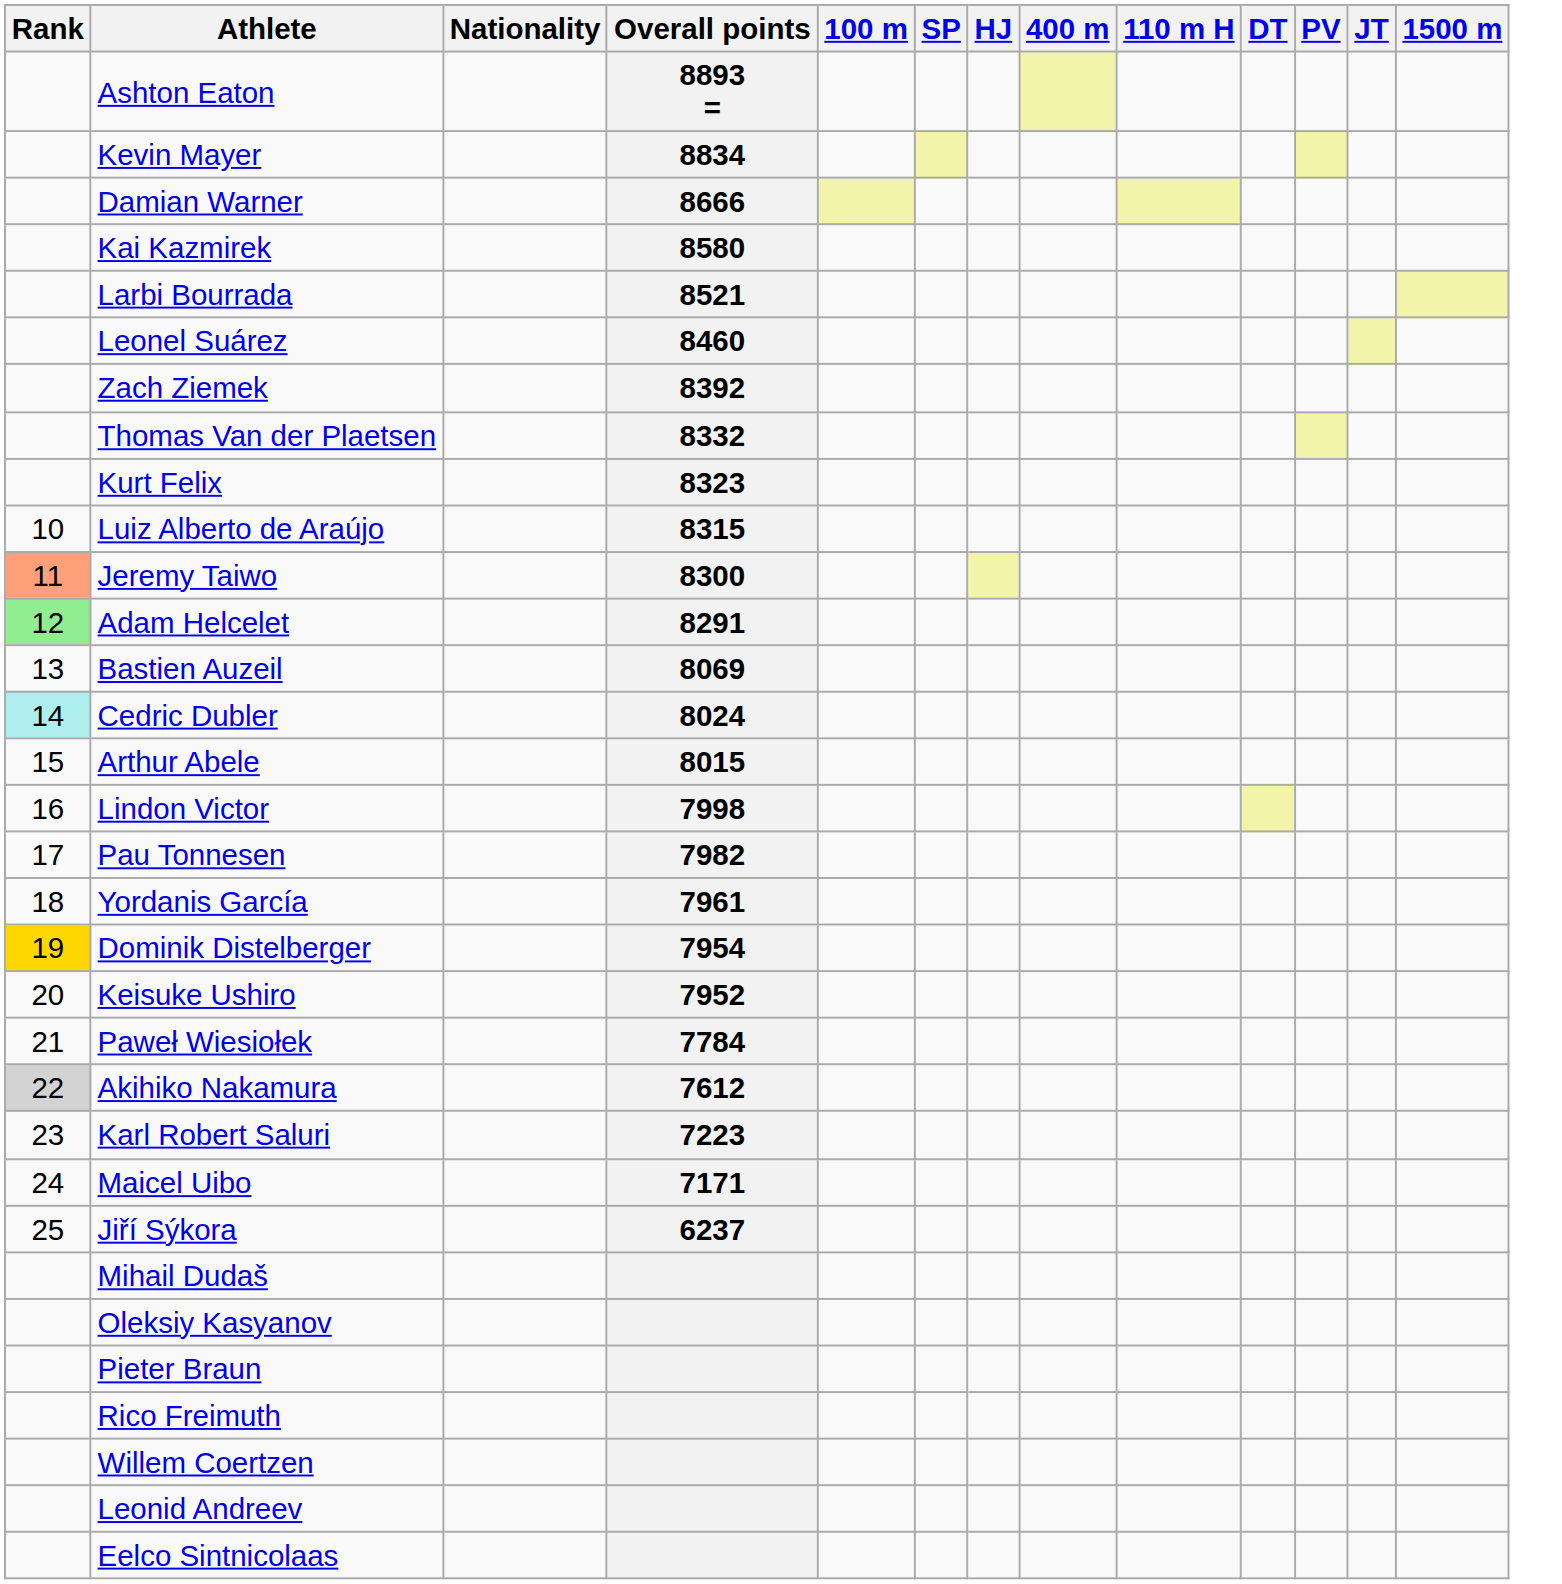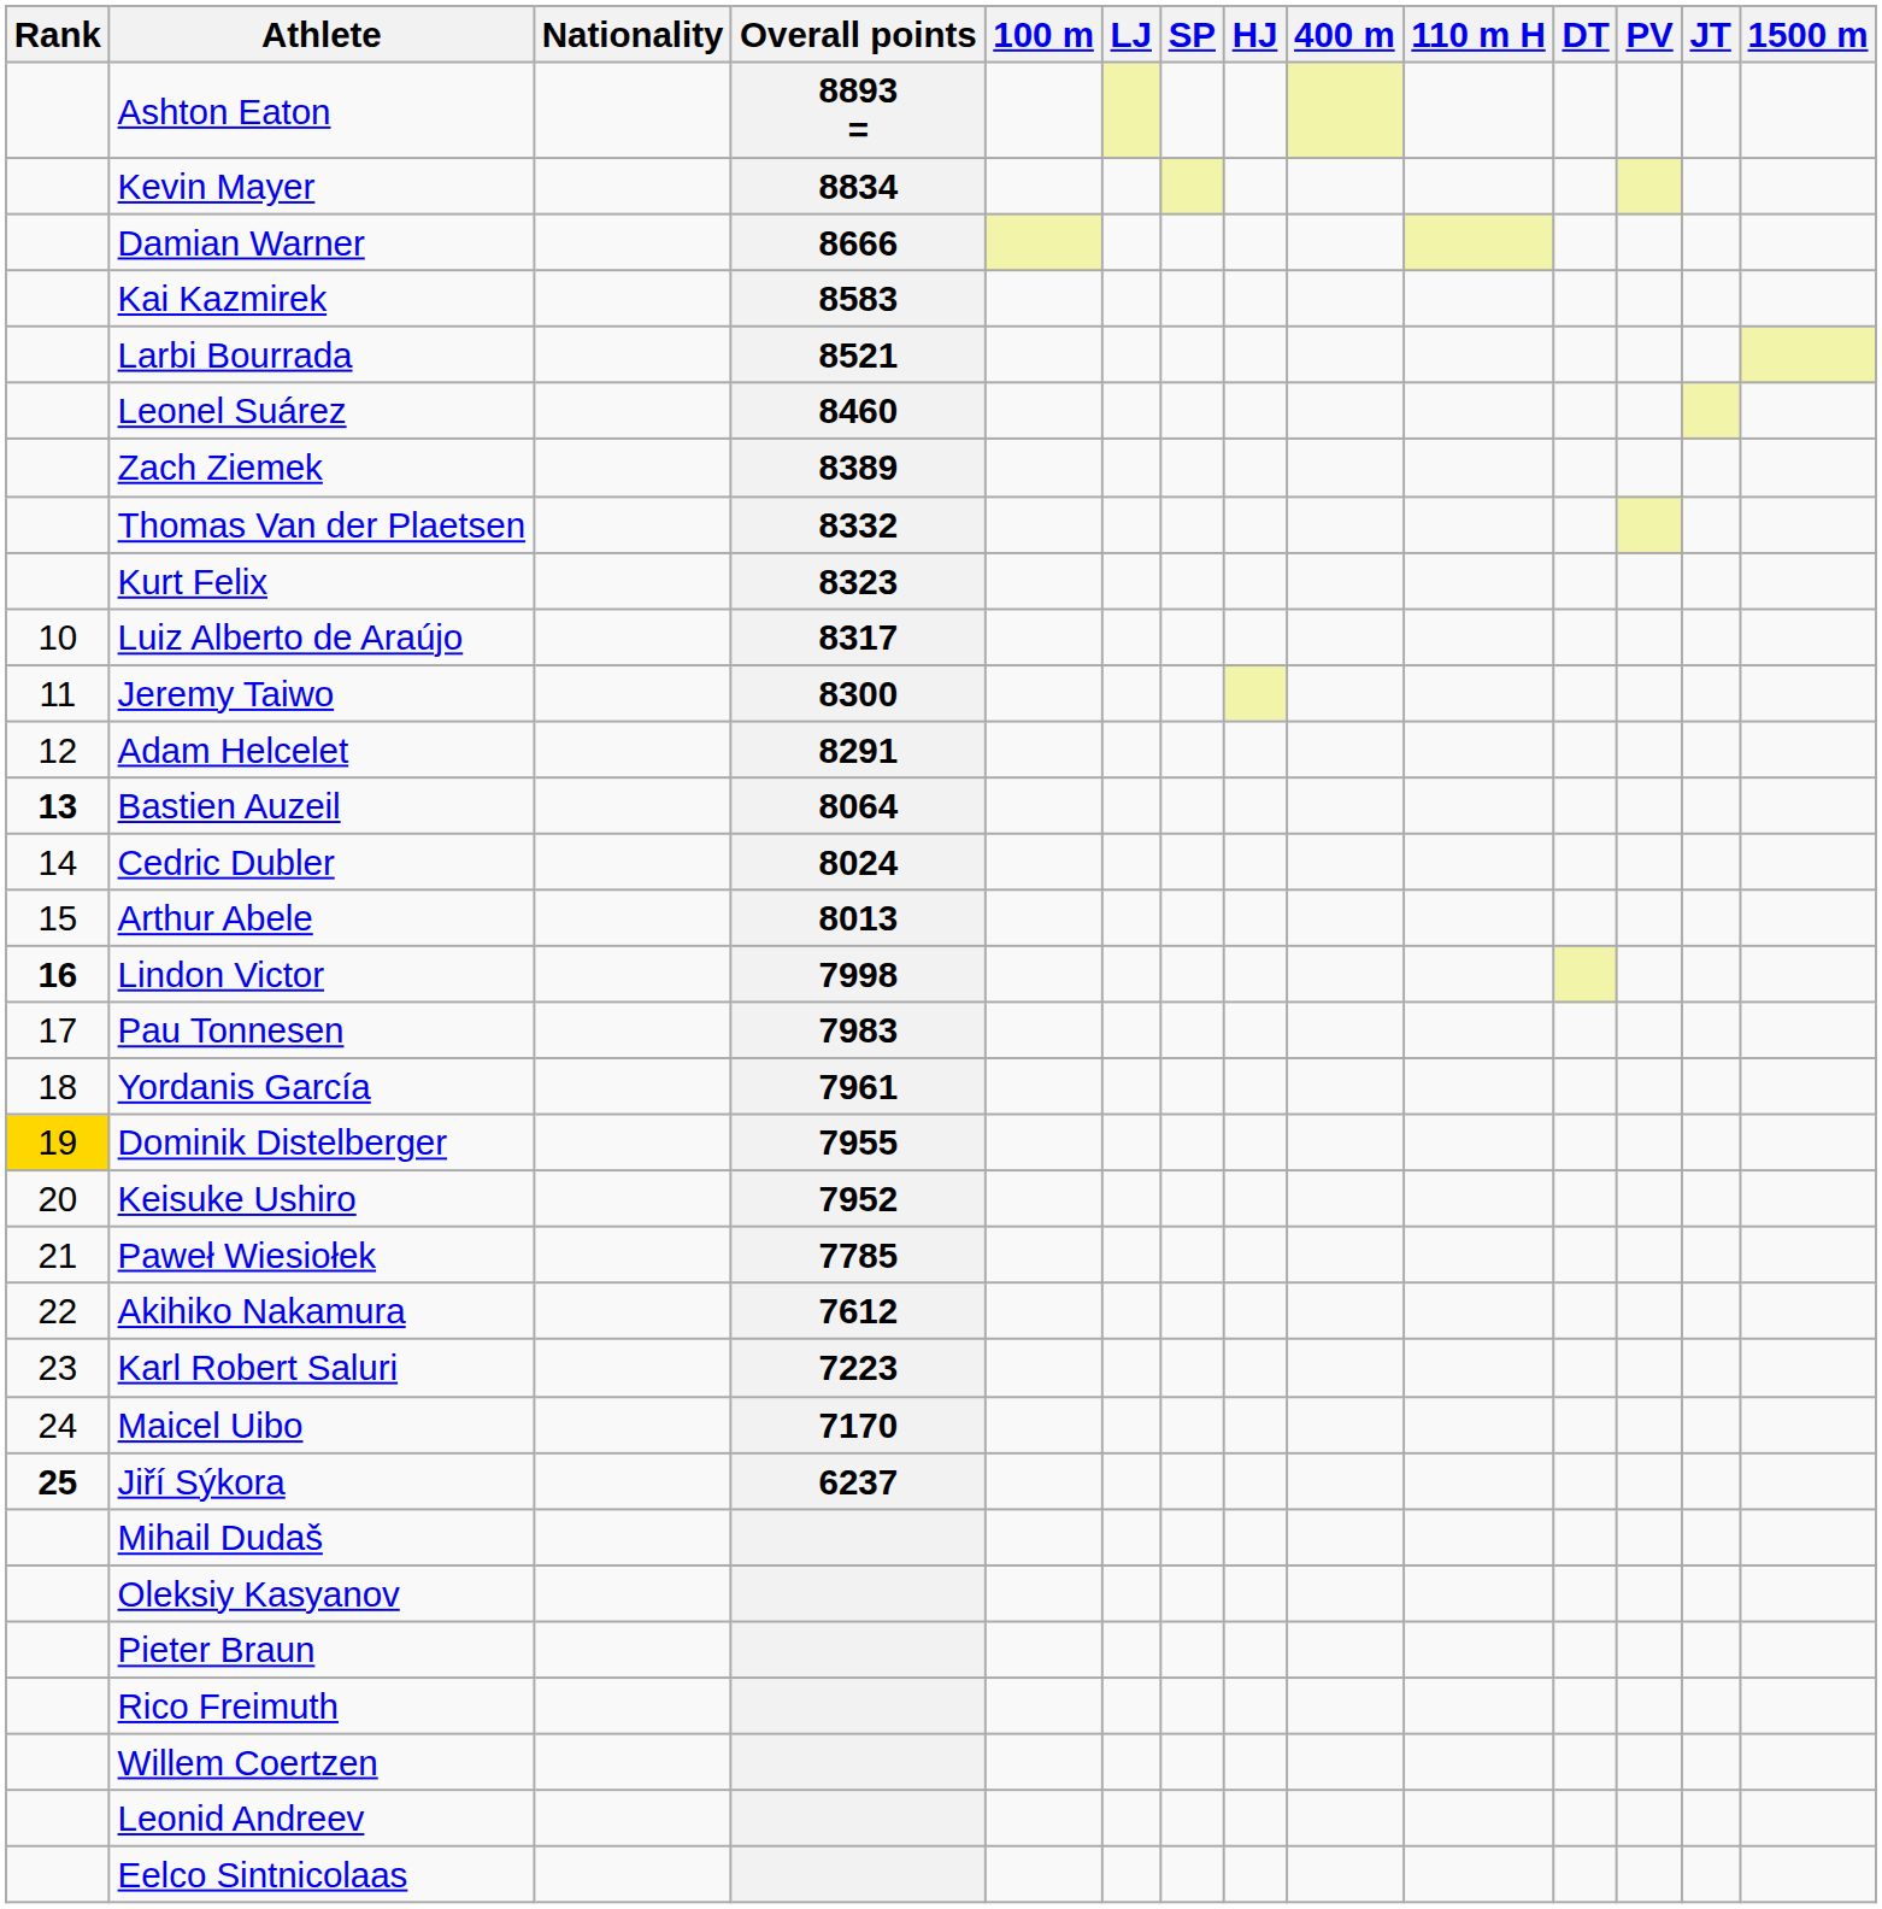 <table class="wikitable sortable" style="font-size:95%; text-align:center">
 <tr>
 <th>Rank</th>
 <th>Athlete</th>
 <th>Nationality</th>
 <th>Overall points</th>
 <th><a href='#'>100 m</a></th>
+<th><a href='#'>LJ</a></th>
 <th><a href='#'>SP</a></th>
 <th><a href='#'>HJ</a></th>
 <th><a href='#'>400 m</a></th>
 <th><a href='#'>110 m H</a></th>
 <th><a href='#'>DT</a></th>
 <th><a href='#'>PV</a></th>
 <th><a href='#'>JT</a></th>
 <th><a href='#'>1500 m</a></th>
 </tr>
 <tr>
 <td></td>
 <td align=left><a href='#'>Ashton Eaton</a></td>
 <td align=left></td>
 <th>8893<br>=</th>
 <td></td>
+<td bgcolor=#F2F5A9></td>
 <td></td>
 <td></td>
 <td bgcolor=#F2F5A9></td>
 <td></td>
 <td></td>
 <td></td>
 <td></td>
 <td></td>
 </tr>
 <tr>
 <td></td>
 <td align=left><a href='#'>Kevin Mayer</a></td>
 <td align=left></td>
 <th>8834<br></th>
+<td></td>
 <td></td>
 <td bgcolor=#F2F5A9></td>
 <td></td>
 <td></td>
 <td></td>
 <td></td>
 <td bgcolor=#F2F5A9></td>
 <td></td>
 <td></td>
 </tr>
 <tr>
 <td></td>
 <td align=left><a href='#'>Damian Warner</a></td>
 <td align=left></td>
 <th>8666<br></th>
 <td bgcolor=#F2F5A9></td>
 <td></td>
 <td></td>
 <td></td>
+<td></td>
 <td bgcolor=#F2F5A9></td>
 <td></td>
 <td></td>
 <td></td>
 <td></td>
 </tr>
 <tr>
 <td></td>
 <td align=left><a href='#'>Kai Kazmirek</a></td>
 <td align=left></td>
-<th>8580<br></th>
+<th>8583<br></th>
+<td></td>
 <td></td>
 <td></td>
 <td></td>
 <td></td>
 <td></td>
 <td></td>
 <td></td>
 <td></td>
 <td></td>
 </tr>
 <tr>
 <td></td>
 <td align=left><a href='#'>Larbi Bourrada</a></td>
 <td align=left></td>
 <th>8521<br></th>
 <td></td>
 <td></td>
 <td></td>
 <td></td>
 <td></td>
 <td></td>
 <td></td>
 <td></td>
+<td></td>
 <td bgcolor=#F2F5A9></td>
 </tr>
 <tr>
 <td></td>
 <td align=left><a href='#'>Leonel Suárez</a></td>
 <td align=left></td>
 <th>8460<br></th>
 <td></td>
 <td></td>
 <td></td>
 <td></td>
 <td></td>
 <td></td>
 <td></td>
+<td></td>
 <td bgcolor=#F2F5A9></td>
 <td></td>
 </tr>
 <tr>
 <td></td>
 <td align=left><a href='#'>Zach Ziemek</a></td>
 <td align=left></td>
-<th>8392</th>
+<th>8389</th>
+<td></td>
 <td></td>
 <td></td>
 <td></td>
 <td></td>
 <td></td>
 <td></td>
 <td></td>
 <td></td>
 <td></td>
 </tr>
 <tr>
 <td></td>
 <td align=left><a href='#'>Thomas Van der Plaetsen</a></td>
 <td align=left></td>
 <th>8332<br></th>
+<td></td>
 <td></td>
 <td></td>
 <td></td>
 <td></td>
 <td></td>
 <td></td>
 <td bgcolor=#F2F5A9></td>
 <td></td>
 <td></td>
 </tr>
 <tr>
 <td></td>
 <td align=left><a href='#'>Kurt Felix</a></td>
 <td align=left></td>
 <th>8323<br></th>
 <td></td>
 <td></td>
 <td></td>
 <td></td>
 <td></td>
 <td></td>
 <td></td>
 <td></td>
 <td></td>
+<td></td>
 </tr>
 <tr>
 <td>10</td>
 <td align=left><a href='#'>Luiz Alberto de Araújo</a></td>
 <td align=left></td>
-<th>8315<br></th>
+<th>8317<br></th>
+<td></td>
 <td></td>
 <td></td>
 <td></td>
 <td></td>
 <td></td>
 <td></td>
 <td></td>
 <td></td>
 <td></td>
 </tr>
 <tr>
-<td style="background: lightsalmon;">11</td>
+<td>11</td>
 <td align=left><a href='#'>Jeremy Taiwo</a></td>
 <td align=left></td>
 <th>8300</th>
+<td></td>
 <td></td>
 <td></td>
 <td bgcolor=#F2F5A9></td>
 <td></td>
 <td></td>
 <td></td>
 <td></td>
 <td></td>
 <td></td>
 </tr>
 <tr>
-<td style="background: lightgreen;">12</td>
+<td>12</td>
 <td align=left><a href='#'>Adam Helcelet</a></td>
 <td align=left></td>
 <th>8291<br></th>
 <td></td>
 <td></td>
 <td></td>
 <td></td>
 <td></td>
 <td></td>
 <td></td>
 <td></td>
 <td></td>
+<td></td>
 </tr>
 <tr>
-<td>13</td>
+<td><strong>13</strong></td>
 <td align=left><a href='#'>Bastien Auzeil</a></td>
 <td align=left></td>
-<th>8069</th>
+<th>8064</th>
+<td></td>
 <td></td>
 <td></td>
 <td></td>
 <td></td>
 <td></td>
 <td></td>
 <td></td>
 <td></td>
 <td></td>
 </tr>
 <tr>
-<td style="background: paleturquoise;">14</td>
+<td>14</td>
 <td align=left><a href='#'>Cedric Dubler</a></td>
 <td align=left></td>
 <th>8024</th>
+<td></td>
 <td></td>
 <td></td>
 <td></td>
 <td></td>
 <td></td>
 <td></td>
 <td></td>
 <td></td>
 <td></td>
 </tr>
 <tr>
 <td>15</td>
 <td align=left><a href='#'>Arthur Abele</a></td>
 <td align=left></td>
-<th>8015</th>
+<th>8013</th>
+<td></td>
 <td></td>
 <td></td>
 <td></td>
 <td></td>
 <td></td>
 <td></td>
 <td></td>
 <td></td>
 <td></td>
 </tr>
 <tr>
-<td>16</td>
+<td><strong>16</strong></td>
 <td align=left><a href='#'>Lindon Victor</a></td>
 <td align=left></td>
 <th>7998</th>
+<td></td>
 <td></td>
 <td></td>
 <td></td>
 <td></td>
 <td></td>
 <td bgcolor=#F2F5A9></td>
 <td></td>
 <td></td>
 <td></td>
 </tr>
 <tr>
 <td>17</td>
 <td align=left><a href='#'>Pau Tonnesen</a></td>
 <td align=left></td>
-<th>7982</th>
+<th>7983</th>
+<td></td>
 <td></td>
 <td></td>
 <td></td>
 <td></td>
 <td></td>
 <td></td>
 <td></td>
 <td></td>
 <td></td>
 </tr>
 <tr>
 <td>18</td>
 <td align=left><a href='#'>Yordanis García</a></td>
 <td align=left></td>
 <th>7961</th>
 <td></td>
 <td></td>
 <td></td>
 <td></td>
 <td></td>
 <td></td>
 <td></td>
 <td></td>
 <td></td>
+<td></td>
 </tr>
 <tr>
 <td style="background: gold;">19</td>
 <td align=left><a href='#'>Dominik Distelberger</a></td>
 <td align=left></td>
-<th>7954</th>
+<th>7955</th>
+<td></td>
 <td></td>
 <td></td>
 <td></td>
 <td></td>
 <td></td>
 <td></td>
 <td></td>
 <td></td>
 <td></td>
 </tr>
 <tr>
 <td>20</td>
 <td align=left><a href='#'>Keisuke Ushiro</a></td>
 <td align=left></td>
 <th>7952</th>
 <td></td>
 <td></td>
 <td></td>
 <td></td>
 <td></td>
 <td></td>
 <td></td>
 <td></td>
 <td></td>
+<td></td>
 </tr>
 <tr>
 <td>21</td>
 <td align=left><a href='#'>Paweł Wiesiołek</a></td>
 <td align=left></td>
-<th>7784</th>
+<th>7785</th>
+<td></td>
 <td></td>
 <td></td>
 <td></td>
 <td></td>
 <td></td>
 <td></td>
 <td></td>
 <td></td>
 <td></td>
 </tr>
 <tr>
-<td style="background: lightgrey;">22</td>
+<td>22</td>
 <td align=left><a href='#'>Akihiko Nakamura</a></td>
 <td align=left></td>
 <th>7612</th>
+<td></td>
 <td></td>
 <td></td>
 <td></td>
 <td></td>
 <td></td>
 <td></td>
 <td></td>
 <td></td>
 <td></td>
 </tr>
 <tr>
 <td>23</td>
 <td align=left><a href='#'>Karl Robert Saluri</a></td>
 <td align=left></td>
 <th>7223</th>
 <td></td>
 <td></td>
 <td></td>
 <td></td>
 <td></td>
 <td></td>
 <td></td>
 <td></td>
 <td></td>
+<td></td>
 </tr>
 <tr>
 <td>24</td>
 <td align=left><a href='#'>Maicel Uibo</a></td>
 <td align=left></td>
-<th>7171</th>
+<th>7170</th>
+<td></td>
 <td></td>
 <td></td>
 <td></td>
 <td></td>
 <td></td>
 <td></td>
 <td></td>
 <td></td>
 <td></td>
 </tr>
 <tr>
-<td>25</td>
+<td><strong>25</strong></td>
 <td align=left><a href='#'>Jiří Sýkora</a></td>
 <td align=left></td>
 <th>6237</th>
+<td></td>
 <td></td>
 <td></td>
 <td></td>
 <td></td>
 <td></td>
 <td></td>
 <td></td>
 <td></td>
 <td></td>
 </tr>
 <tr>
 <td></td>
 <td align=left><a href='#'>Mihail Dudaš</a></td>
 <td align=left></td>
 <th></th>
 <td></td>
 <td></td>
 <td></td>
 <td></td>
 <td></td>
 <td></td>
 <td></td>
 <td></td>
 <td></td>
+<td></td>
 </tr>
 <tr>
 <td></td>
 <td align=left><a href='#'>Oleksiy Kasyanov</a></td>
 <td align=left></td>
 <th></th>
+<td></td>
 <td></td>
 <td></td>
 <td></td>
 <td></td>
 <td></td>
 <td></td>
 <td></td>
 <td></td>
 <td></td>
 </tr>
 <tr>
 <td></td>
 <td align=left><a href='#'>Pieter Braun</a></td>
 <td align=left></td>
 <th></th>
 <td></td>
 <td></td>
 <td></td>
 <td></td>
 <td></td>
 <td></td>
 <td></td>
 <td></td>
 <td></td>
+<td></td>
 </tr>
 <tr>
 <td></td>
 <td align=left><a href='#'>Rico Freimuth</a></td>
 <td align=left></td>
 <th></th>
+<td></td>
 <td></td>
 <td></td>
 <td></td>
 <td></td>
 <td></td>
 <td></td>
 <td></td>
 <td></td>
 <td></td>
 </tr>
 <tr>
 <td></td>
 <td align=left><a href='#'>Willem Coertzen</a></td>
 <td align=left></td>
 <th></th>
 <td></td>
 <td></td>
 <td></td>
 <td></td>
 <td></td>
 <td></td>
 <td></td>
 <td></td>
 <td></td>
+<td></td>
 </tr>
 <tr>
 <td></td>
 <td align=left><a href='#'>Leonid Andreev</a></td>
 <td align=left></td>
 <th></th>
+<td></td>
 <td></td>
 <td></td>
 <td></td>
 <td></td>
 <td></td>
 <td></td>
 <td></td>
 <td></td>
 <td></td>
 </tr>
 <tr>
 <td></td>
 <td align=left><a href='#'>Eelco Sintnicolaas</a></td>
 <td align=left></td>
 <th></th>
 <td></td>
 <td></td>
 <td></td>
 <td></td>
 <td></td>
 <td></td>
 <td></td>
 <td></td>
 <td></td>
+<td></td>
 </tr>
 </table>
